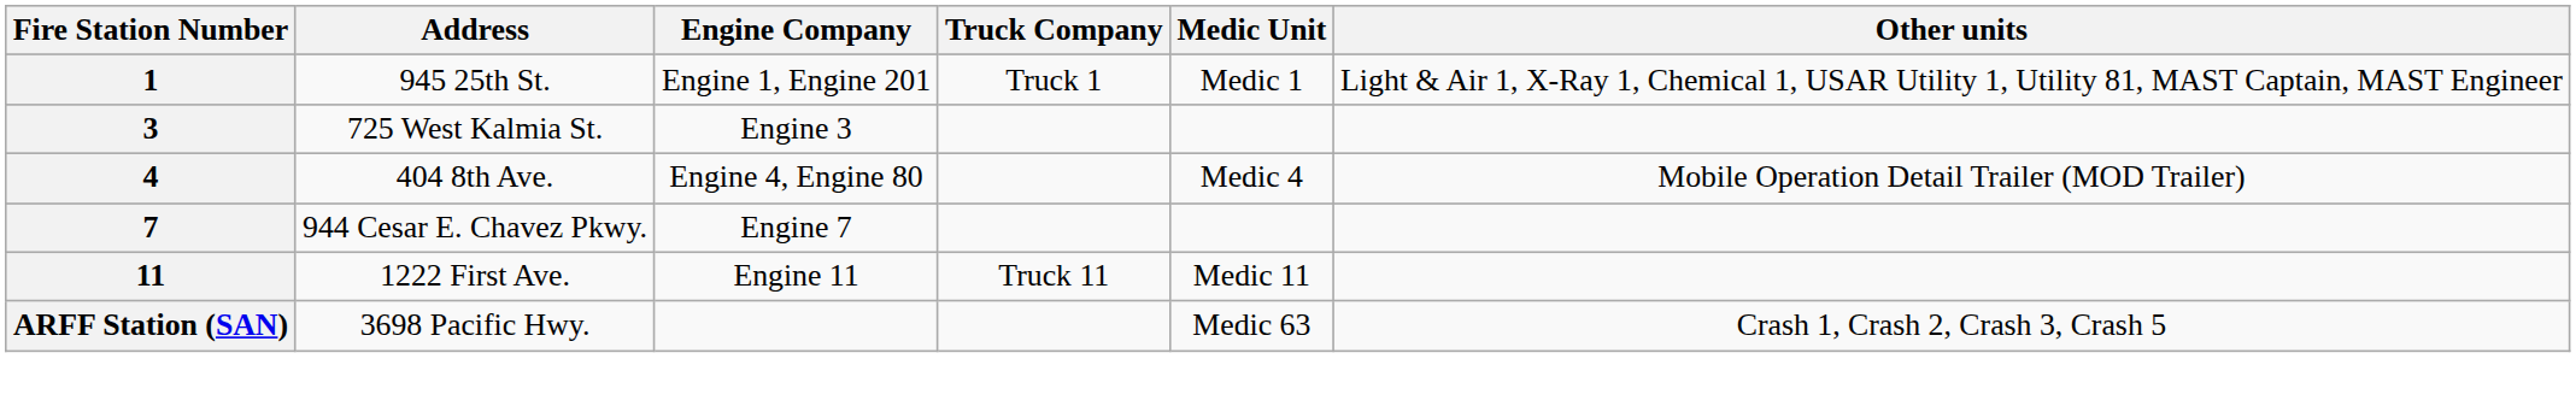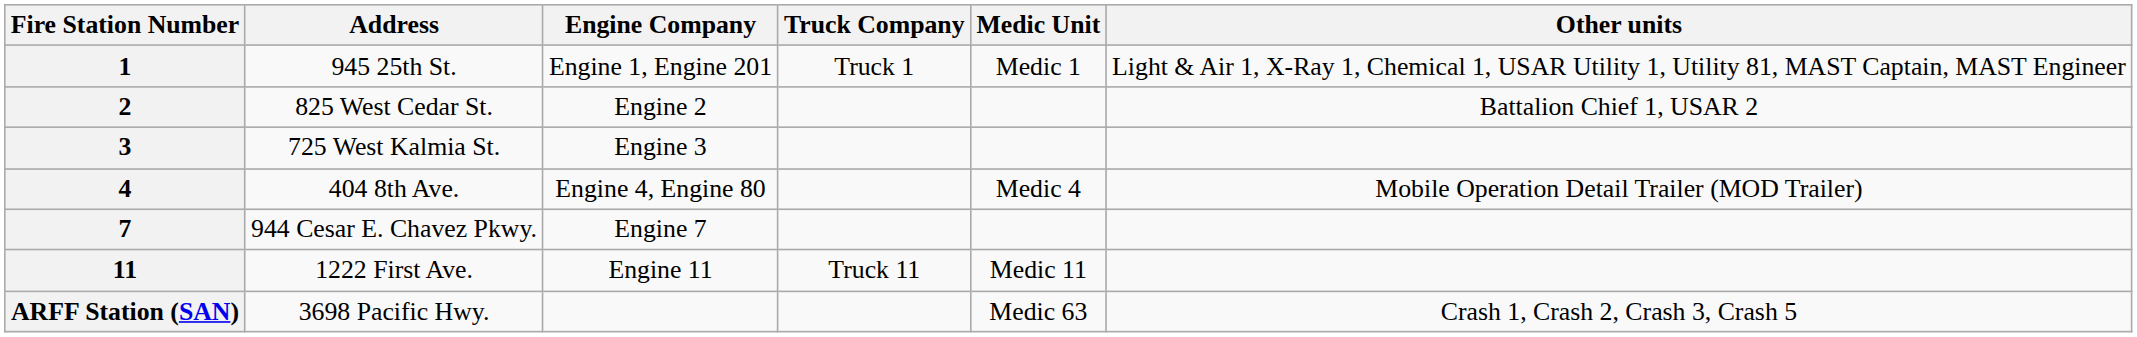 <table class="wikitable" style="text-align:center;">
 <tr>
 <th>Fire Station Number</th>
 <th>Address</th>
 <th>Engine Company</th>
 <th>Truck Company</th>
 <th>Medic Unit</th>
 <th>Other units</th>
 </tr>
 <tr>
 <th>1</th>
 <td>945 25th St.</td>
 <td>Engine 1, Engine 201</td>
 <td>Truck 1</td>
 <td>Medic 1</td>
 <td>Light & Air 1, X-Ray 1, Chemical 1,  USAR Utility 1, Utility 81, MAST Captain, MAST Engineer</td>
+</tr>
+<tr>
+<th>2</th>
+<td>825 West Cedar St.</td>
+<td>Engine 2</td>
+<td></td>
+<td></td>
+<td>Battalion Chief 1, USAR 2</td>
 </tr>
 <tr>
 <th>3</th>
 <td>725 West Kalmia St.</td>
 <td>Engine 3</td>
 <td></td>
 <td></td>
 <td></td>
 </tr>
 <tr>
 <th>4</th>
 <td>404 8th Ave.</td>
 <td>Engine 4, Engine 80</td>
 <td></td>
 <td>Medic 4</td>
 <td>Mobile Operation Detail Trailer (MOD Trailer)</td>
 </tr>
 <tr>
 <th>7</th>
 <td>944 Cesar E. Chavez Pkwy.</td>
 <td>Engine 7</td>
 <td></td>
 <td></td>
 <td></td>
 </tr>
 <tr>
 <th>11</th>
 <td>1222 First Ave.</td>
 <td>Engine 11</td>
 <td>Truck 11</td>
 <td>Medic 11</td>
 <td></td>
 </tr>
 <tr>
 <th>ARFF Station (<a href='#'>SAN</a>)</th>
 <td>3698 Pacific Hwy.</td>
 <td></td>
 <td></td>
 <td>Medic 63</td>
 <td>Crash 1, Crash 2, Crash 3, Crash 5</td>
 </tr>
 </table>
